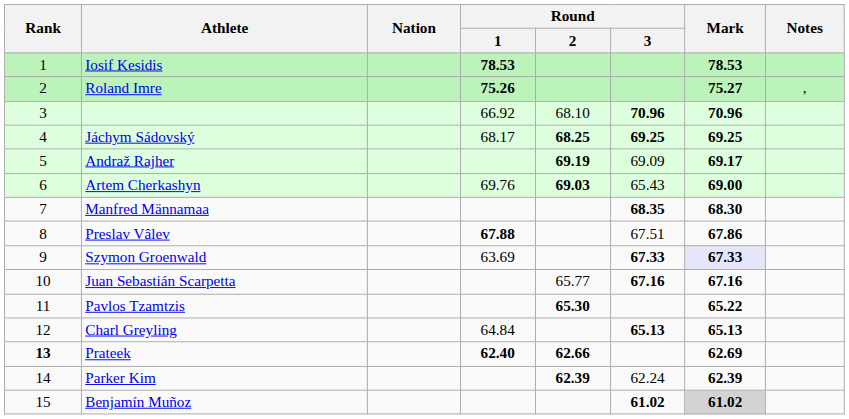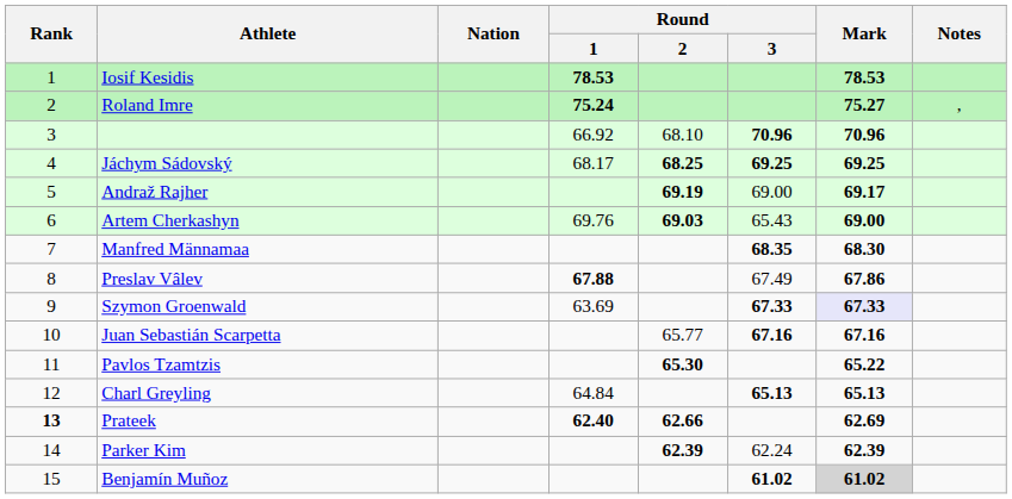 <table class="wikitable sortable" style="text-align:center;width: 70%;">
 <tr>
 <th rowspan=2>Rank</th>
 <th rowspan=2>Athlete</th>
 <th rowspan=2>Nation</th>
 <th colspan=3>Round</th>
 <th rowspan=2>Mark</th>
 <th rowspan=2>Notes</th>
 </tr>
 <tr>
 <th>1</th>
 <th>2</th>
 <th>3</th>
 </tr>
 <tr bgcolor=bbf3bb>
 <td>1</td>
 <td align="left"><a href='#'>Iosif Kesidis</a></td>
 <td align="left"></td>
 <td><strong>78.53</strong></td>
 <td></td>
 <td></td>
 <td><strong>78.53</strong></td>
 <td></td>
 </tr>
 <tr bgcolor=bbf3bb>
 <td>2</td>
 <td align="left"><a href='#'>Roland Imre</a></td>
 <td align="left"></td>
-<td><strong>75.26</strong></td>
+<td><strong>75.24</strong></td>
 <td></td>
 <td></td>
 <td><strong>75.27</strong></td>
 <td>, </td>
 </tr>
 <tr bgcolor=ddffdd>
 <td>3</td>
 <td align="left"></td>
 <td align="left"></td>
 <td>66.92</td>
 <td>68.10</td>
 <td><strong>70.96</strong></td>
 <td><strong>70.96</strong></td>
 <td></td>
 </tr>
 <tr bgcolor=ddffdd>
 <td>4</td>
 <td align="left"><a href='#'>Jáchym Sádovský</a></td>
 <td align="left"></td>
 <td>68.17</td>
 <td><strong>68.25</strong></td>
 <td><strong>69.25</strong></td>
 <td><strong>69.25</strong></td>
 <td></td>
 </tr>
 <tr bgcolor=ddffdd>
 <td>5</td>
 <td align="left"><a href='#'>Andraž Rajher</a></td>
 <td align="left"></td>
 <td></td>
 <td><strong>69.19</strong></td>
-<td>69.09</td>
+<td>69.00</td>
 <td><strong>69.17</strong></td>
 <td></td>
 </tr>
 <tr bgcolor=ddffdd>
 <td>6</td>
 <td align="left"><a href='#'>Artem Cherkashyn</a></td>
 <td align="left"></td>
 <td>69.76</td>
 <td><strong>69.03</strong></td>
 <td>65.43</td>
 <td><strong>69.00</strong></td>
 <td></td>
 </tr>
 <tr>
 <td>7</td>
 <td align="left"><a href='#'>Manfred Männamaa</a></td>
 <td align="left"></td>
 <td></td>
 <td></td>
 <td><strong>68.35</strong></td>
 <td><strong>68.30</strong></td>
 <td></td>
 </tr>
 <tr>
 <td>8</td>
 <td align="left"><a href='#'>Preslav Vâlev</a></td>
 <td align="left"></td>
 <td><strong>67.88</strong></td>
 <td></td>
-<td>67.51</td>
+<td>67.49</td>
 <td><strong>67.86</strong></td>
 <td></td>
 </tr>
 <tr>
 <td>9</td>
 <td align="left"><a href='#'>Szymon Groenwald</a></td>
 <td align="left"></td>
 <td>63.69</td>
 <td></td>
 <td><strong>67.33</strong></td>
 <td style="background: lavender;"><strong>67.33</strong></td>
 <td></td>
 </tr>
 <tr>
 <td>10</td>
 <td align="left"><a href='#'>Juan Sebastián Scarpetta</a></td>
 <td align="left"></td>
 <td></td>
 <td>65.77</td>
 <td><strong>67.16</strong></td>
 <td><strong>67.16</strong></td>
 <td></td>
 </tr>
 <tr>
 <td>11</td>
 <td align="left"><a href='#'>Pavlos Tzamtzis</a></td>
 <td align="left"></td>
 <td></td>
 <td><strong>65.30</strong></td>
 <td></td>
 <td><strong>65.22</strong></td>
 <td></td>
 </tr>
 <tr>
 <td>12</td>
 <td align="left"><a href='#'>Charl Greyling</a></td>
 <td align="left"></td>
 <td>64.84</td>
 <td></td>
 <td><strong>65.13</strong></td>
 <td><strong>65.13</strong></td>
 <td></td>
 </tr>
 <tr>
 <td><strong>13</strong></td>
 <td align="left"><a href='#'>Prateek</a></td>
 <td align="left"></td>
 <td><strong>62.40</strong></td>
 <td><strong>62.66</strong></td>
 <td></td>
 <td><strong>62.69</strong></td>
 <td></td>
 </tr>
 <tr>
 <td>14</td>
 <td align="left"><a href='#'>Parker Kim</a></td>
 <td align="left"></td>
 <td></td>
 <td><strong>62.39</strong></td>
 <td>62.24</td>
 <td><strong>62.39</strong></td>
 <td></td>
 </tr>
 <tr>
 <td>15</td>
 <td align="left"><a href='#'>Benjamín Muñoz</a></td>
 <td align="left"></td>
 <td></td>
 <td></td>
 <td><strong>61.02</strong></td>
 <td style="background: lightgrey;"><strong>61.02</strong></td>
 <td></td>
 </tr>
 </table>
